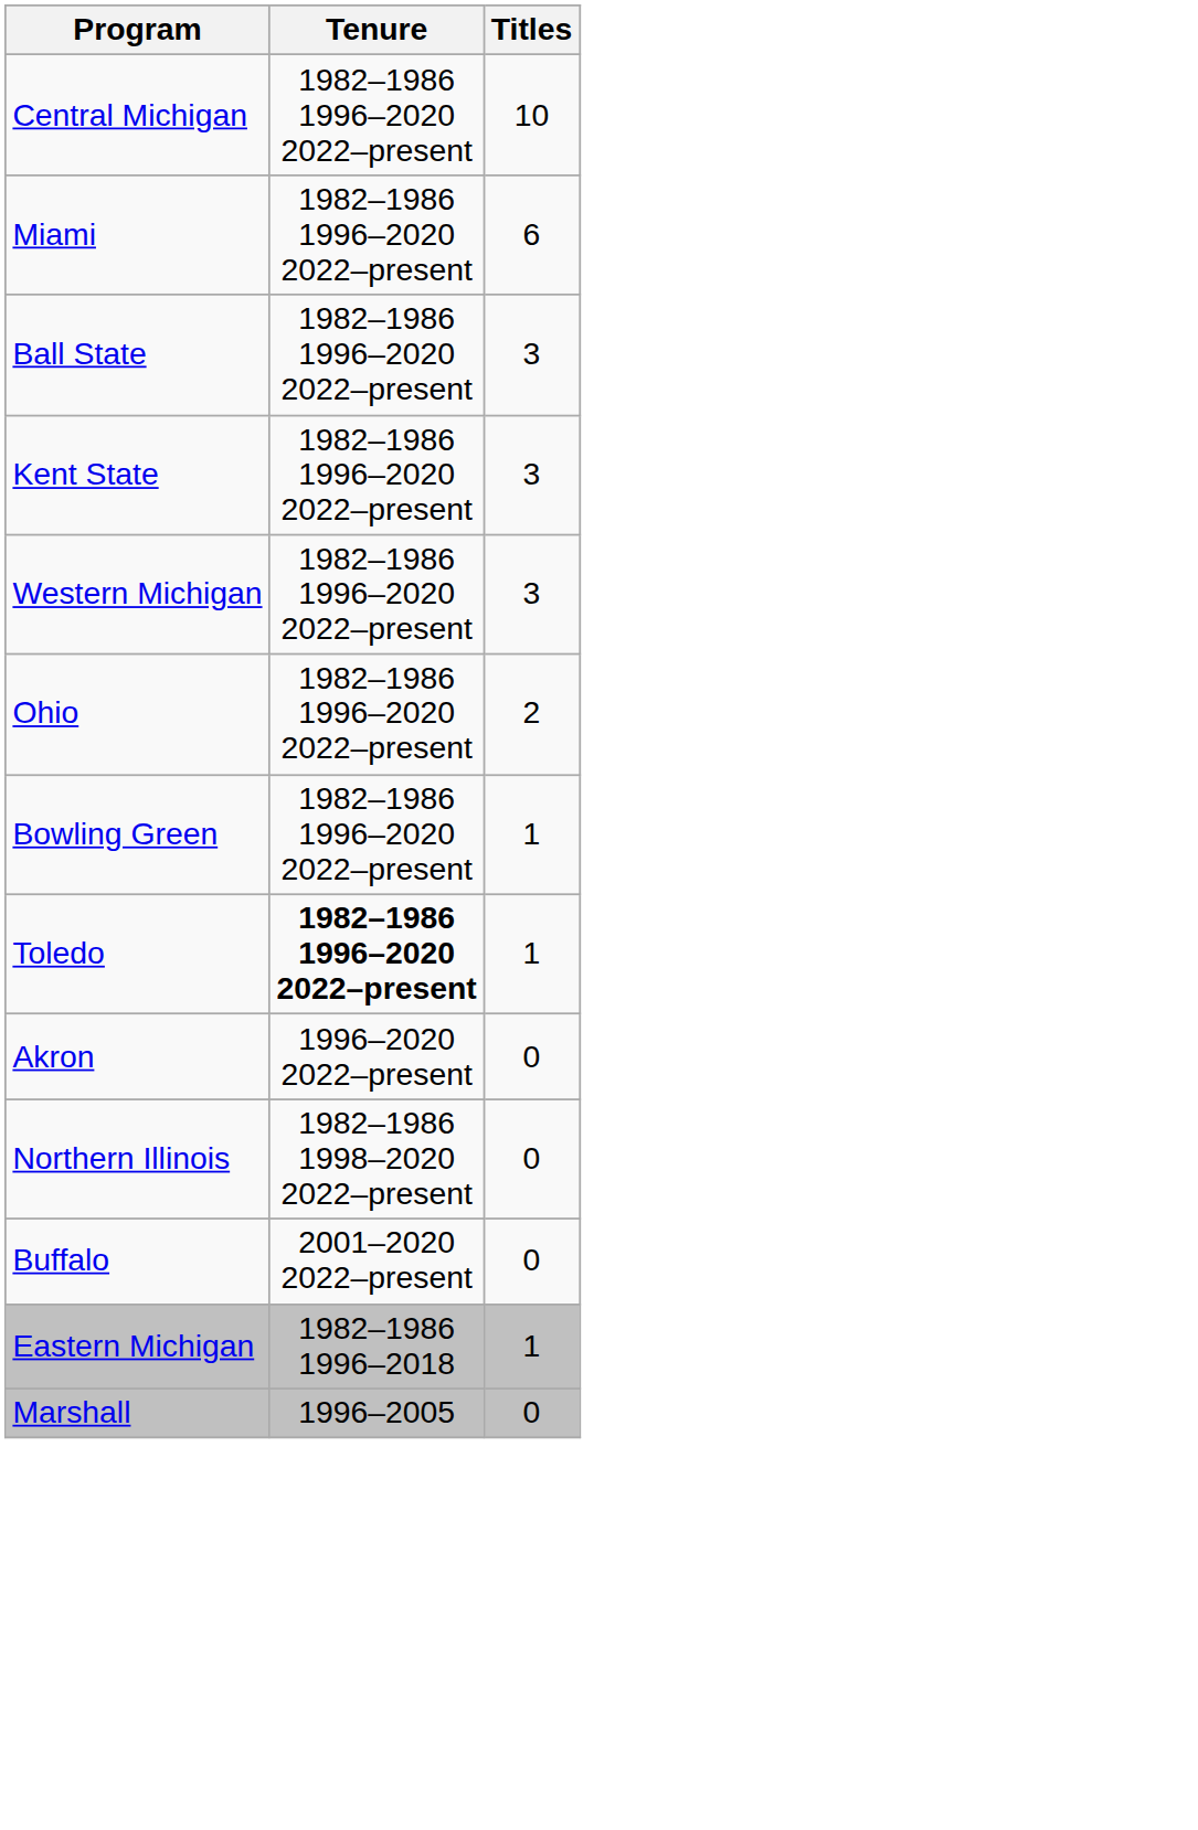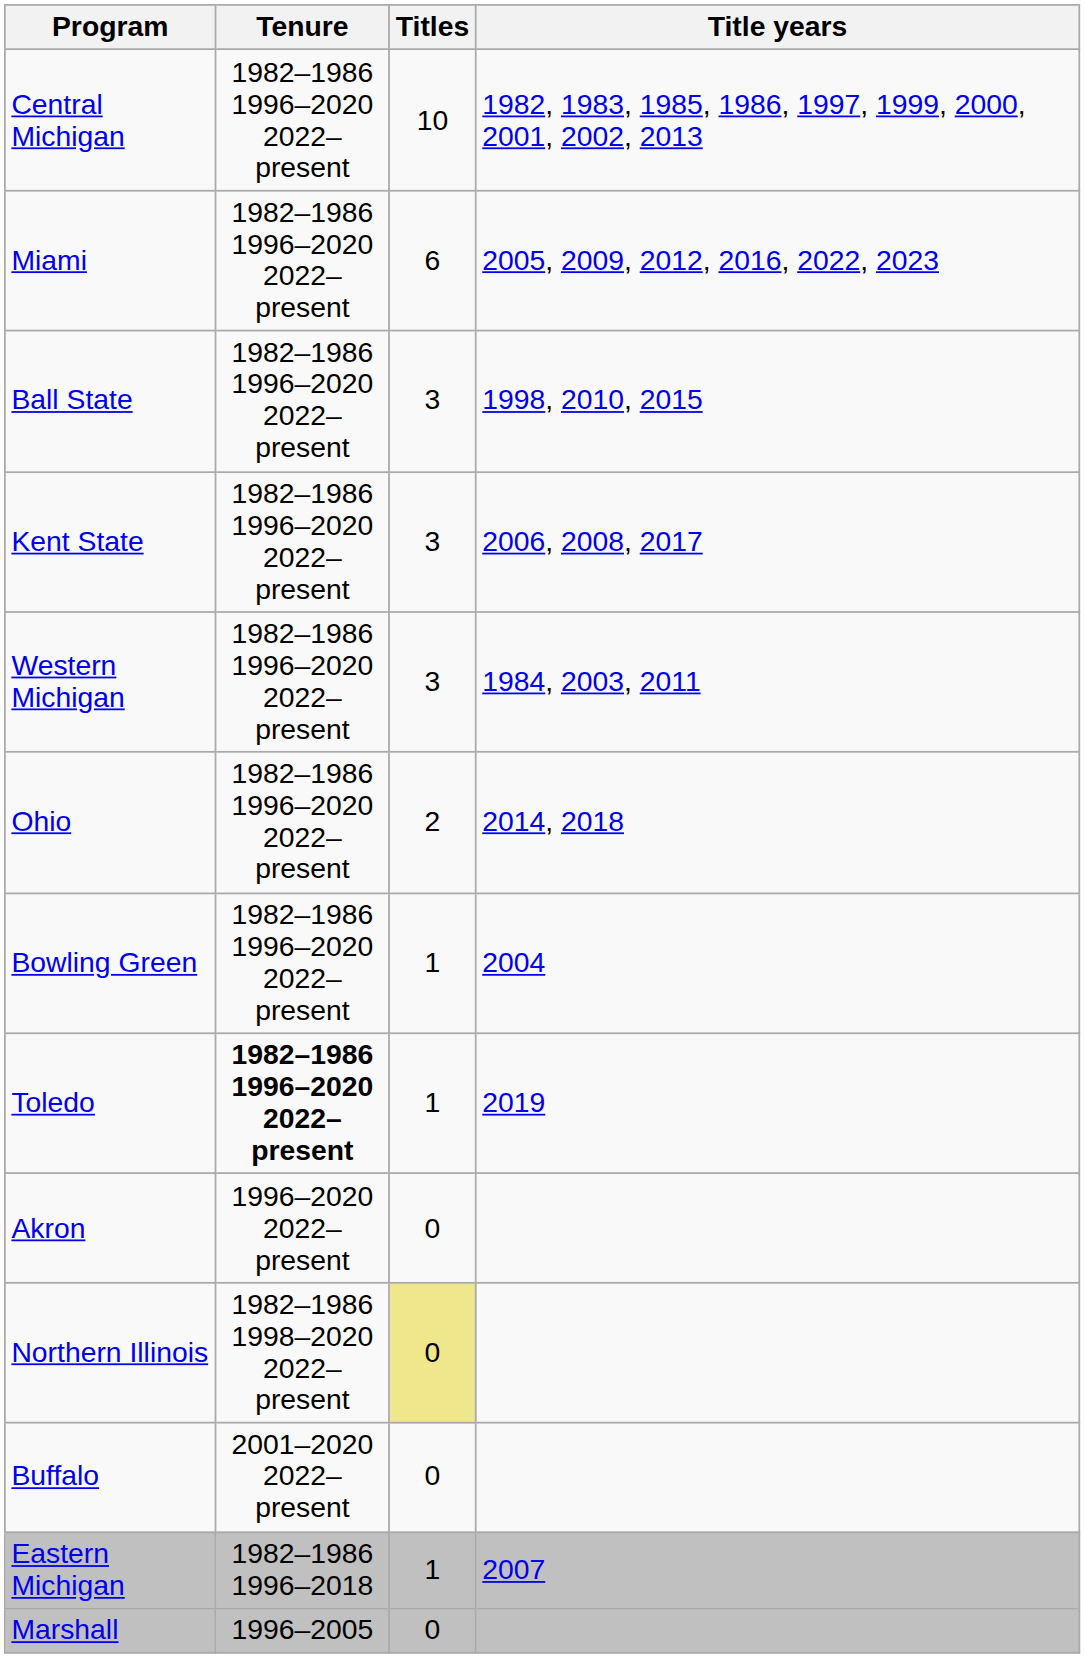 <table class="wikitable sortable">
 <tr>
 <th>Program</th>
 <th>Tenure</th>
 <th>Titles</th>
+<th>Title years</th>
 </tr>
 <tr>
 <td><a href='#'>Central Michigan</a></td>
 <td align=center>1982–1986<br>1996–2020<br>2022–present</td>
 <td align=center>10</td>
+<td><a href='#'>1982</a>, <a href='#'>1983</a>, <a href='#'>1985</a>, <a href='#'>1986</a>, <a href='#'>1997</a>, <a href='#'>1999</a>, <a href='#'>2000</a>,  <a href='#'>2001</a>, <a href='#'>2002</a>, <a href='#'>2013</a></td>
 </tr>
 <tr>
 <td><a href='#'>Miami</a></td>
 <td align=center>1982–1986<br>1996–2020<br>2022–present</td>
 <td align=center>6</td>
+<td><a href='#'>2005</a>, <a href='#'>2009</a>, <a href='#'>2012</a>, <a href='#'>2016</a>, <a href='#'>2022</a>, <a href='#'>2023</a></td>
 </tr>
 <tr>
 <td><a href='#'>Ball State</a></td>
 <td align=center>1982–1986<br>1996–2020<br>2022–present</td>
 <td align=center>3</td>
+<td><a href='#'>1998</a>, <a href='#'>2010</a>, <a href='#'>2015</a></td>
 </tr>
 <tr>
 <td><a href='#'>Kent State</a></td>
 <td align=center>1982–1986<br>1996–2020<br>2022–present</td>
 <td align=center>3</td>
+<td><a href='#'>2006</a>, <a href='#'>2008</a>, <a href='#'>2017</a></td>
 </tr>
 <tr>
 <td><a href='#'>Western Michigan</a></td>
 <td align=center>1982–1986<br>1996–2020<br>2022–present</td>
 <td align=center>3</td>
+<td><a href='#'>1984</a>, <a href='#'>2003</a>, <a href='#'>2011</a></td>
 </tr>
 <tr>
 <td><a href='#'>Ohio</a></td>
 <td align=center>1982–1986<br>1996–2020<br>2022–present</td>
 <td align=center>2</td>
+<td><a href='#'>2014</a>, <a href='#'>2018</a></td>
 </tr>
 <tr>
 <td><a href='#'>Bowling Green</a></td>
 <td align=center>1982–1986<br>1996–2020<br>2022–present</td>
 <td align=center>1</td>
+<td><a href='#'>2004</a></td>
 </tr>
 <tr>
 <td><a href='#'>Toledo</a></td>
 <td align=center><strong>1982–1986<br>1996–2020<br>2022–present</strong></td>
 <td align=center>1</td>
+<td><a href='#'>2019</a></td>
 </tr>
 <tr>
 <td><a href='#'>Akron</a></td>
 <td align=center>1996–2020<br>2022–present</td>
 <td align=center>0</td>
+<td></td>
 </tr>
 <tr>
 <td><a href='#'>Northern Illinois</a></td>
 <td align=center>1982–1986<br>1998–2020<br>2022–present</td>
-<td align=center>0</td>
+<td align=center style="background: khaki;">0</td>
+<td></td>
 </tr>
 <tr>
 <td><a href='#'>Buffalo</a></td>
 <td align=center>2001–2020<br>2022–present</td>
 <td align=center>0</td>
+<td></td>
 </tr>
 <tr style="background: silver">
 <td><a href='#'>Eastern Michigan</a></td>
 <td align=center>1982–1986<br>1996–2018</td>
 <td align=center>1</td>
+<td><a href='#'>2007</a></td>
 </tr>
 <tr style="background: silver">
 <td><a href='#'>Marshall</a></td>
 <td align=center>1996–2005</td>
 <td align=center>0</td>
+<td></td>
 </tr>
 </table>
